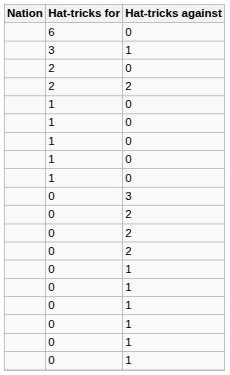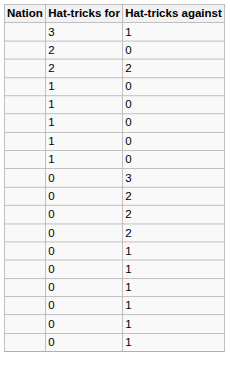 <table class="wikitable">
 <tr>
 <th>Nation</th>
 <th>Hat-tricks for</th>
 <th>Hat-tricks against</th>
-</tr>
-<tr>
-<td></td>
-<td>6</td>
-<td>0</td>
 </tr>
 <tr>
 <td></td>
 <td>3</td>
 <td>1</td>
 </tr>
 <tr>
 <td></td>
 <td>2</td>
 <td>0</td>
 </tr>
 <tr>
 <td></td>
 <td>2</td>
 <td>2</td>
 </tr>
 <tr>
 <td></td>
 <td>1</td>
 <td>0</td>
 </tr>
 <tr>
 <td></td>
 <td>1</td>
 <td>0</td>
 </tr>
 <tr>
 <td></td>
 <td>1</td>
 <td>0</td>
 </tr>
 <tr>
 <td></td>
 <td>1</td>
 <td>0</td>
 </tr>
 <tr>
 <td></td>
 <td>1</td>
 <td>0</td>
 </tr>
 <tr>
 <td></td>
 <td>0</td>
 <td>3</td>
 </tr>
 <tr>
 <td></td>
 <td>0</td>
 <td>2</td>
 </tr>
 <tr>
 <td></td>
 <td>0</td>
 <td>2</td>
 </tr>
 <tr>
 <td></td>
 <td>0</td>
 <td>2</td>
 </tr>
 <tr>
 <td></td>
 <td>0</td>
 <td>1</td>
 </tr>
 <tr>
 <td></td>
 <td>0</td>
 <td>1</td>
 </tr>
 <tr>
 <td></td>
 <td>0</td>
 <td>1</td>
 </tr>
 <tr>
 <td></td>
 <td>0</td>
 <td>1</td>
 </tr>
 <tr>
 <td></td>
 <td>0</td>
 <td>1</td>
 </tr>
 <tr>
 <td></td>
 <td>0</td>
 <td>1</td>
 </tr>
 <tr>
 </tr>
 </table>
